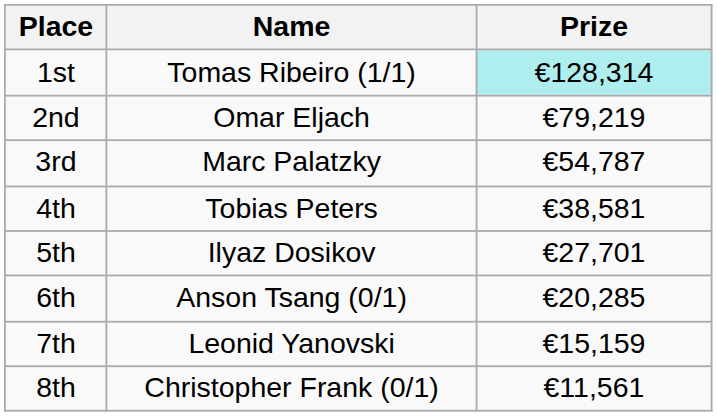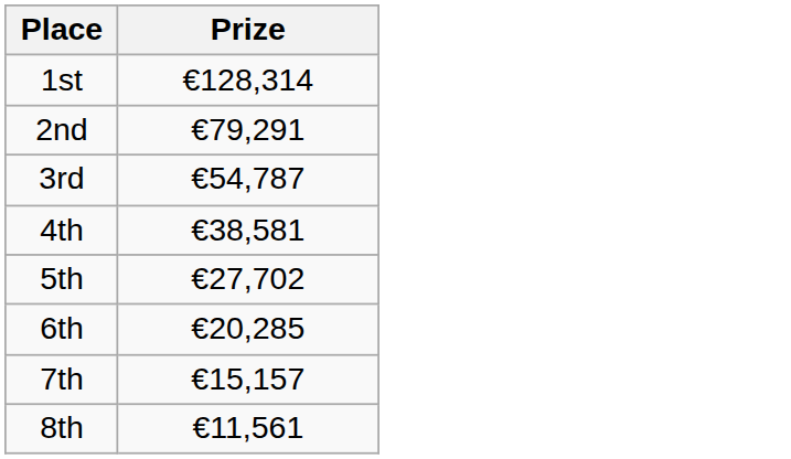 <table class="wikitable">
 <tr>
 <th width="50">Place</th>
-<th width="200">Name</th>
 <th width="125">Prize</th>
 </tr>
 <tr>
 <td align = "center">1st</td>
-<td align = "center">Tomas Ribeiro (1/1)</td>
-<td align = "center" style="background: paleturquoise;">€128,314</td>
+<td align = "center">€128,314</td>
 </tr>
 <tr>
 <td align = "center">2nd</td>
-<td align = "center">Omar Eljach</td>
-<td align = "center">€79,219</td>
+<td align = "center">€79,291</td>
 </tr>
 <tr>
 <td align = "center">3rd</td>
-<td align = "center">Marc Palatzky</td>
 <td align = "center">€54,787</td>
 </tr>
 <tr>
 <td align = "center">4th</td>
-<td align = "center">Tobias Peters</td>
 <td align = "center">€38,581</td>
 </tr>
 <tr>
 <td align = "center">5th</td>
-<td align = "center">Ilyaz Dosikov</td>
-<td align = "center">€27,701</td>
+<td align = "center">€27,702</td>
 </tr>
 <tr>
 <td align = "center">6th</td>
-<td align = "center">Anson Tsang (0/1)</td>
 <td align = "center">€20,285</td>
 </tr>
 <tr>
 <td align = "center">7th</td>
-<td align = "center">Leonid Yanovski</td>
-<td align = "center">€15,159</td>
+<td align = "center">€15,157</td>
 </tr>
 <tr>
 <td align = "center">8th</td>
-<td align = "center">Christopher Frank (0/1)</td>
 <td align = "center">€11,561</td>
 </tr>
 </table>
